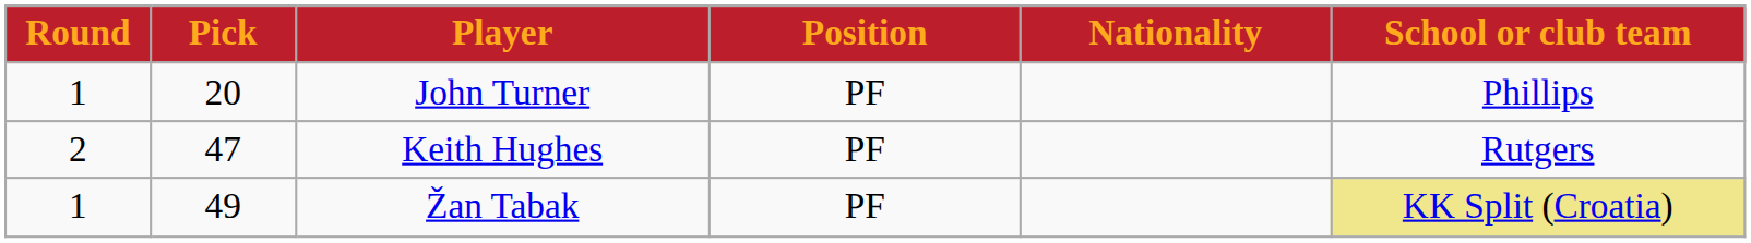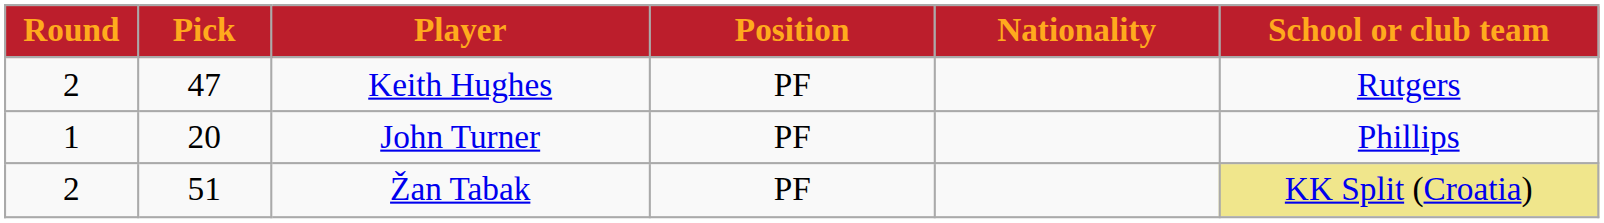 <table class="wikitable sortable sortable">
 <tr>
 <th style="background:#BC1E2C;color:#FFAA1D;" width="7%">Round</th>
 <th style="background:#BC1E2C;color:#FFAA1D;" width="7%">Pick</th>
 <th style="background:#BC1E2C;color:#FFAA1D;" width="20%">Player</th>
 <th style="background:#BC1E2C;color:#FFAA1D;" width="15%">Position</th>
 <th style="background:#BC1E2C;color:#FFAA1D;" width="15%">Nationality</th>
 <th style="background:#BC1E2C;color:#FFAA1D;" width="20%">School or club team</th>
+</tr>
+<tr style="text-align: center">
+<td>2</td>
+<td>47</td>
+<td><a href='#'>Keith Hughes</a></td>
+<td>PF</td>
+<td></td>
+<td><a href='#'>Rutgers</a></td>
 </tr>
 <tr style="text-align: center">
 <td>1</td>
 <td>20</td>
 <td><a href='#'>John Turner</a></td>
 <td>PF</td>
 <td></td>
 <td><a href='#'>Phillips</a></td>
 </tr>
 <tr style="text-align: center">
 <td>2</td>
-<td>47</td>
-<td><a href='#'>Keith Hughes</a></td>
-<td>PF</td>
-<td></td>
-<td><a href='#'>Rutgers</a></td>
-</tr>
-<tr style="text-align: center">
-<td>1</td>
-<td>49</td>
+<td>51</td>
 <td><a href='#'>Žan Tabak</a></td>
 <td>PF</td>
 <td></td>
 <td style="background: khaki;"><a href='#'>KK Split</a> (<a href='#'>Croatia</a>)</td>
 </tr>
 </table>
